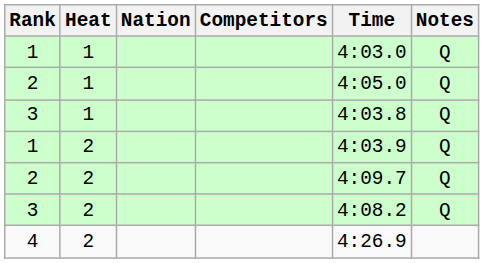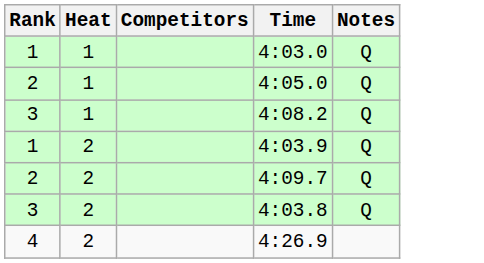 <table class="wikitable sortable" style="text-align:center">
 <tr>
 <th>Rank</th>
 <th>Heat</th>
-<th>Nation</th>
 <th>Competitors</th>
 <th>Time</th>
 <th>Notes</th>
 </tr>
 <tr bgcolor=ccffcc>
 <td>1</td>
 <td>1</td>
 <td align=left></td>
-<td align=left></td>
 <td>4:03.0</td>
 <td>Q</td>
 </tr>
 <tr bgcolor=ccffcc>
 <td>2</td>
 <td>1</td>
-<td align=left></td>
 <td align=left></td>
 <td>4:05.0</td>
 <td>Q</td>
 </tr>
 <tr bgcolor=ccffcc>
 <td>3</td>
 <td>1</td>
 <td align=left></td>
-<td align=left></td>
-<td>4:03.8</td>
+<td>4:08.2</td>
 <td>Q</td>
 </tr>
 <tr bgcolor=ccffcc>
 <td>1</td>
 <td>2</td>
-<td align=left></td>
 <td align=left></td>
 <td>4:03.9</td>
 <td>Q</td>
 </tr>
 <tr bgcolor=ccffcc>
 <td>2</td>
 <td>2</td>
 <td align=left></td>
-<td align=left></td>
 <td>4:09.7</td>
 <td>Q</td>
 </tr>
 <tr bgcolor=ccffcc>
 <td>3</td>
 <td>2</td>
 <td align=left></td>
-<td align=left></td>
-<td>4:08.2</td>
+<td>4:03.8</td>
 <td>Q</td>
 </tr>
 <tr>
 <td>4</td>
 <td>2</td>
 <td align=left></td>
-<td align=left></td>
 <td>4:26.9</td>
 <td></td>
 </tr>
 </table>
